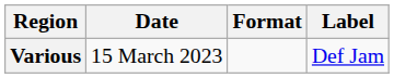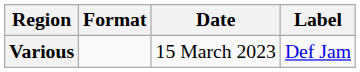 <table class="wikitable plainrowheaders">
 <tr>
 <th scope="col">Region</th>
+<th scope="col">Format</th>
 <th scope="col">Date</th>
-<th scope="col">Format</th>
 <th scope="col">Label</th>
 </tr>
 <tr>
 <th scope="row">Various</th>
+<td></td>
 <td>15 March 2023</td>
-<td></td>
 <td><a href='#'>Def Jam</a></td>
 </tr>
 </table>
